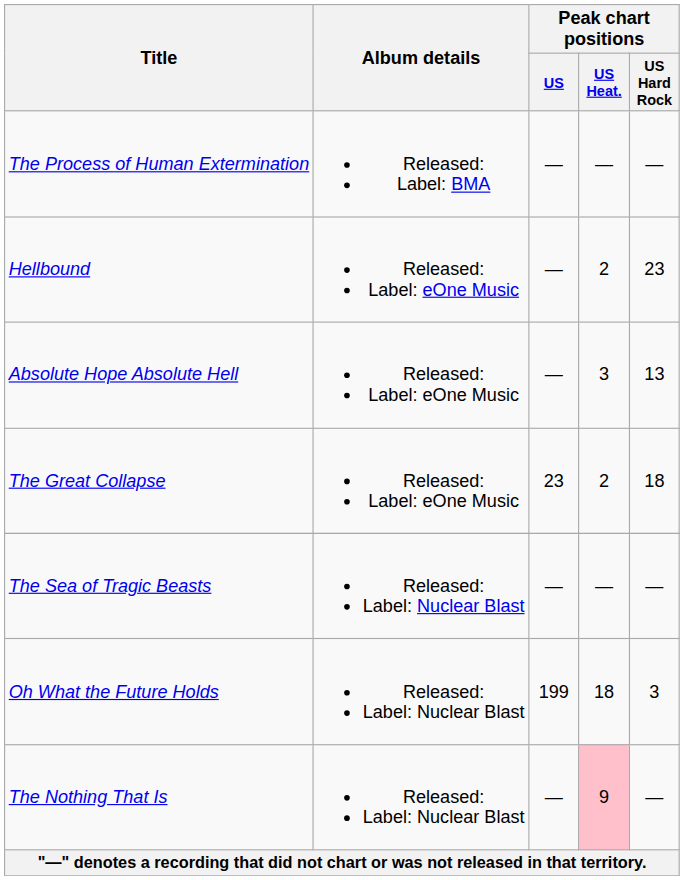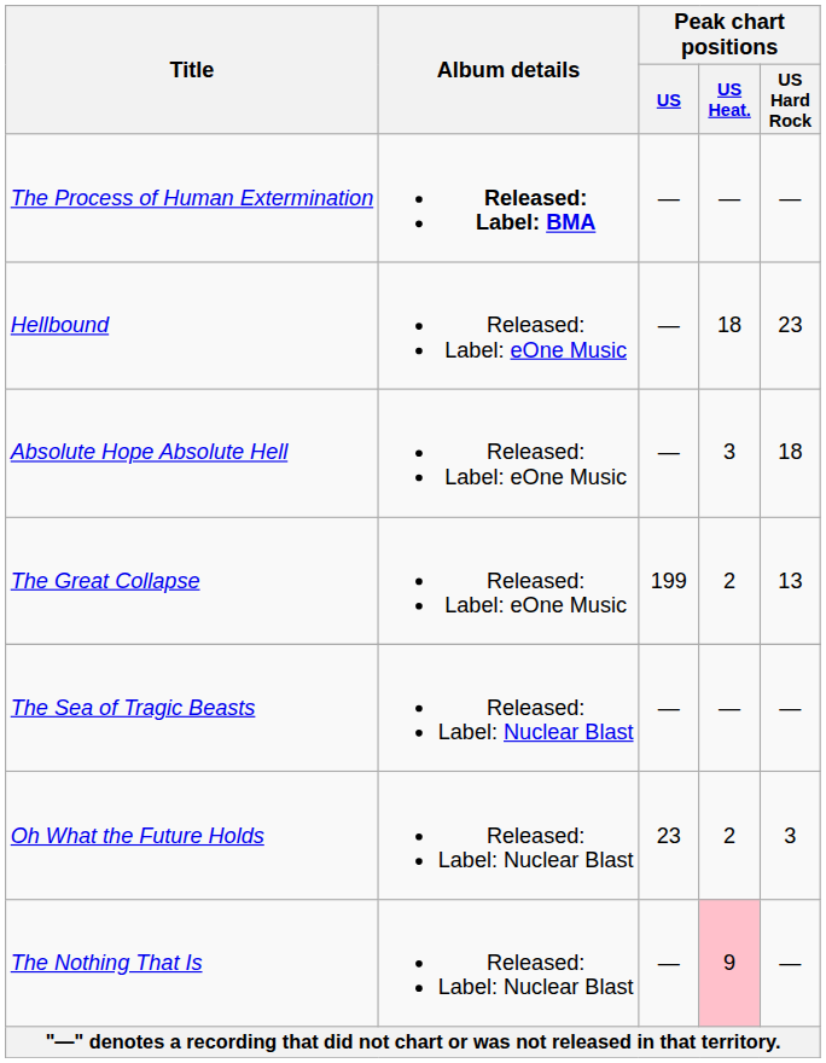 <table class="wikitable plainrowheaders" style="text-align:center;">
 <tr>
 <th rowspan="2">Title</th>
 <th rowspan="2">Album details</th>
 <th colspan="10">Peak chart positions</th>
 </tr>
 <tr>
 <th style="width:3em;font-size:80%;" data-sort-type="number"><a href='#'>US</a><br></th>
 <th style="width:3em;font-size:80%;" data-sort-type="number"><a href='#'>US<br>Heat.</a><br></th>
 <th style="width:3em;font-size:80%;" data-sort-type="number">US<br>Hard<br>Rock<br></th>
 </tr>
 <tr>
 <td align=left><em><a href='#'>The Process of Human Extermination</a></em></td>
-<td><br><ul><li>Released: </li><li>Label: <a href='#'>BMA</a></li></ul></td>
+<td><strong><br><ul><li>Released: </li><li>Label: <a href='#'>BMA</a></li></ul></strong></td>
 <td>—</td>
 <td>—</td>
 <td>—</td>
 </tr>
 <tr>
 <td align=left><em><a href='#'>Hellbound</a></em></td>
 <td><br><ul><li>Released: </li><li>Label: <a href='#'>eOne Music</a></li></ul></td>
 <td>—</td>
-<td>2</td>
+<td>18</td>
 <td>23</td>
 </tr>
 <tr>
 <td align=left><em><a href='#'>Absolute Hope Absolute Hell</a></em></td>
 <td><br><ul><li>Released: </li><li>Label: eOne Music</li></ul></td>
 <td>—</td>
 <td>3</td>
-<td>13</td>
+<td>18</td>
 </tr>
 <tr>
 <td align=left><em><a href='#'>The Great Collapse</a></em></td>
 <td><br><ul><li>Released: </li><li>Label: eOne Music</li></ul></td>
-<td>23</td>
+<td>199</td>
 <td>2</td>
-<td>18</td>
+<td>13</td>
 </tr>
 <tr>
 </tr>
 <tr>
 <td align=left><em><a href='#'>The Sea of Tragic Beasts</a></em></td>
 <td><br><ul><li>Released: </li><li>Label: <a href='#'>Nuclear Blast</a></li></ul></td>
 <td>—</td>
 <td>—</td>
 <td>—</td>
 </tr>
 <tr>
 <td align=left><em><a href='#'>Oh What the Future Holds</a></em></td>
 <td><br><ul><li>Released: </li><li>Label: Nuclear Blast</li></ul></td>
-<td>199</td>
-<td>18</td>
+<td>23</td>
+<td>2</td>
 <td>3</td>
 </tr>
 <tr>
 <td align=left><em><a href='#'>The Nothing That Is</a></em></td>
 <td><br><ul><li>Released: </li><li>Label: Nuclear Blast</li></ul></td>
 <td>—</td>
 <td style="background: pink;">9</td>
 <td>—</td>
 </tr>
 <tr>
 <th colspan="5" style="font-size:90%">"—" denotes a recording that did not chart or was not released in that territory.</th>
 </tr>
 </table>
